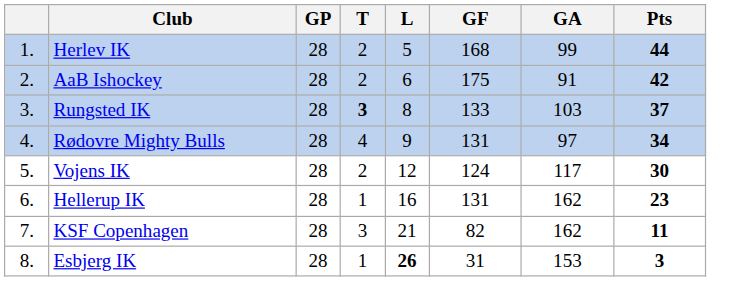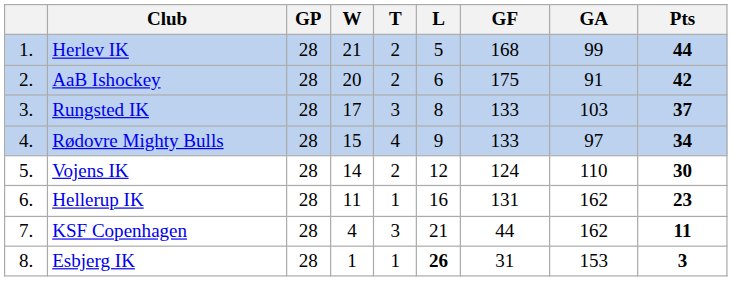 <table class="wikitable">
 <tr>
 <th width="30"></th>
 <th width="200">Club</th>
 <th width="30">GP</th>
+<th width="30">W</th>
 <th width="30">T</th>
 <th width="30">L</th>
 <th width="70">GF</th>
 <th width="70">GA</th>
 <th width="70">Pts</th>
 </tr>
 <tr bgcolor="#BCD2EE" align="center">
 <td>1.</td>
 <td align="left"><a href='#'>Herlev IK</a></td>
 <td>28</td>
+<td>21</td>
 <td>2</td>
 <td>5</td>
 <td>168</td>
 <td>99</td>
 <td><strong>44</strong></td>
 </tr>
 <tr bgcolor="#BCD2EE" align="center">
 <td>2.</td>
 <td align="left"><a href='#'>AaB Ishockey</a></td>
 <td>28</td>
+<td>20</td>
 <td>2</td>
 <td>6</td>
 <td>175</td>
 <td>91</td>
 <td><strong>42</strong></td>
 </tr>
 <tr bgcolor="#BCD2EE" align="center">
 <td>3.</td>
 <td align="left"><a href='#'>Rungsted IK</a></td>
 <td>28</td>
-<td><strong>3</strong></td>
+<td>17</td>
+<td>3</td>
 <td>8</td>
 <td>133</td>
 <td>103</td>
 <td><strong>37</strong></td>
 </tr>
 <tr bgcolor="#BCD2EE" align="center">
 <td>4.</td>
 <td align="left"><a href='#'>Rødovre Mighty Bulls</a></td>
 <td>28</td>
+<td>15</td>
 <td>4</td>
 <td>9</td>
-<td>131</td>
+<td>133</td>
 <td>97</td>
 <td><strong>34</strong></td>
 </tr>
 <tr bgcolor="#FFFFFF" align="center">
 <td>5.</td>
 <td align="left"><a href='#'>Vojens IK</a></td>
 <td>28</td>
+<td>14</td>
 <td>2</td>
 <td>12</td>
 <td>124</td>
-<td>117</td>
+<td>110</td>
 <td><strong>30</strong></td>
 </tr>
 <tr bgcolor="#FFFFFF" align="center">
 <td>6.</td>
 <td align="left"><a href='#'>Hellerup IK</a></td>
 <td>28</td>
+<td>11</td>
 <td>1</td>
 <td>16</td>
 <td>131</td>
 <td>162</td>
 <td><strong>23</strong></td>
 </tr>
 <tr bgcolor="#FFFFFF" align="center">
 <td>7.</td>
 <td align="left"><a href='#'>KSF Copenhagen</a></td>
 <td>28</td>
+<td>4</td>
 <td>3</td>
 <td>21</td>
-<td>82</td>
+<td>44</td>
 <td>162</td>
 <td><strong>11</strong></td>
 </tr>
 <tr bgcolor="#FFFFFF" align="center">
 <td>8.</td>
 <td align="left"><a href='#'>Esbjerg IK</a></td>
 <td>28</td>
 <td>1</td>
+<td>1</td>
 <td><strong>26</strong></td>
 <td>31</td>
 <td>153</td>
 <td><strong>3</strong></td>
 </tr>
 </table>
